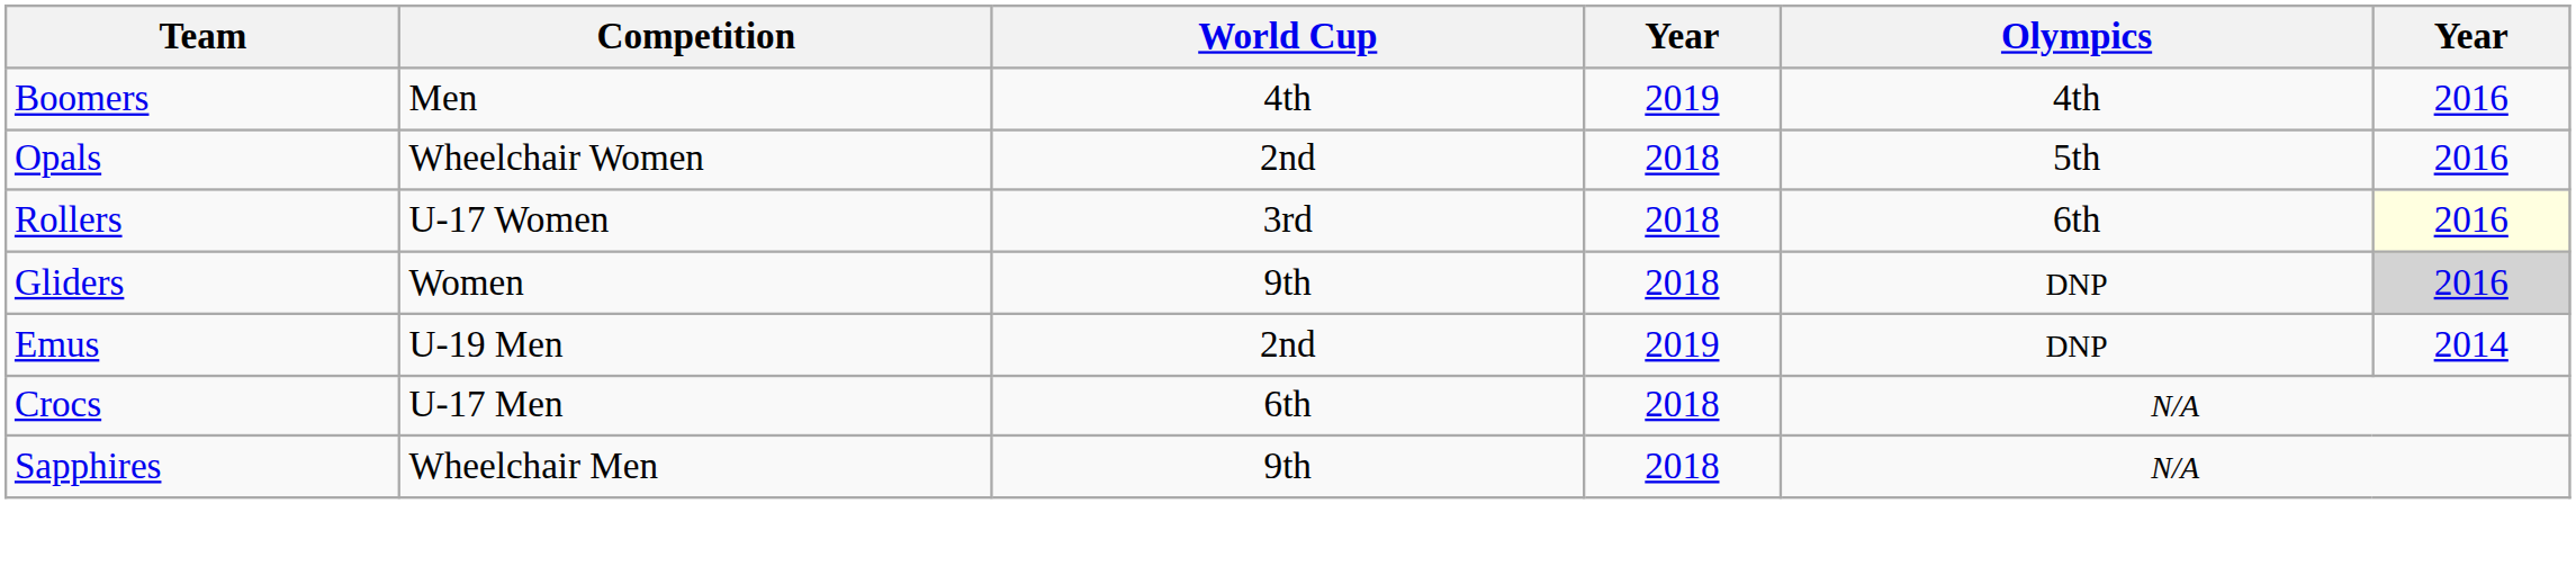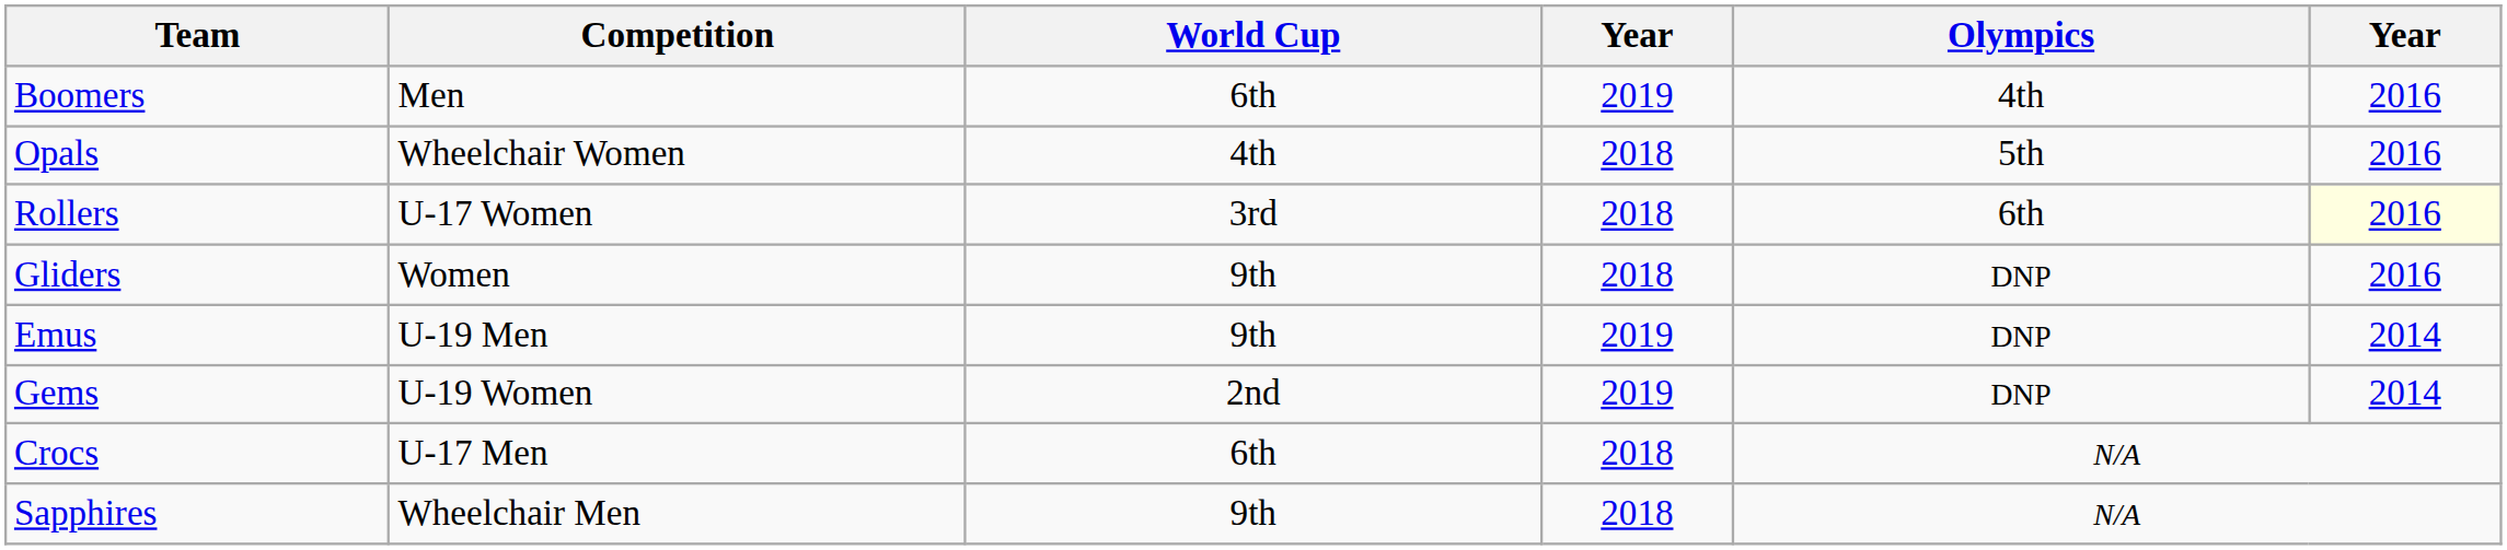 <table class="wikitable" style="width: 50%; font-size:90%">
 <tr>
 <th width=10%>Team</th>
 <th width=15%>Competition</th>
 <th width=15%><strong><a href='#'>World Cup</a></strong></th>
 <th width=5%>Year</th>
 <th width=15%><strong><a href='#'>Olympics</a></strong></th>
 <th width=5%>Year</th>
 </tr>
 <tr>
 <td><a href='#'>Boomers</a></td>
 <td>Men</td>
-<td align=center>4th</td>
+<td align=center>6th</td>
 <td align=center><a href='#'>2019</a></td>
 <td align=center>4th</td>
 <td align=center><a href='#'>2016</a></td>
 </tr>
 <tr>
 <td><a href='#'>Opals</a></td>
 <td>Wheelchair Women</td>
-<td align=center>2nd</td>
+<td align=center>4th</td>
 <td align=center><a href='#'>2018</a></td>
 <td align=center>5th</td>
 <td align=center><a href='#'>2016</a></td>
 </tr>
 <tr>
 <td><a href='#'>Rollers</a></td>
 <td>U-17 Women</td>
 <td align=center>3rd</td>
 <td align=center><a href='#'>2018</a></td>
 <td align=center>6th</td>
 <td align=center style="background: lightyellow;"><a href='#'>2016</a></td>
 </tr>
 <tr>
 <td><a href='#'>Gliders</a></td>
 <td>Women</td>
 <td align=center>9th</td>
 <td align=center><a href='#'>2018</a></td>
 <td align=center><small> DNP </small></td>
-<td align=center style="background: lightgrey;"><a href='#'>2016</a></td>
+<td align=center><a href='#'>2016</a></td>
 </tr>
 <tr>
 <td><a href='#'>Emus</a></td>
 <td>U-19 Men</td>
+<td align=center>9th</td>
+<td align=center><a href='#'>2019</a></td>
+<td align=center><small> DNP </small></td>
+<td align=center><a href='#'>2014</a></td>
+</tr>
+<tr>
+<td><a href='#'>Gems</a></td>
+<td>U-19 Women</td>
 <td align=center>2nd</td>
 <td align=center><a href='#'>2019</a></td>
 <td align=center><small> DNP </small></td>
 <td align=center><a href='#'>2014</a></td>
 </tr>
 <tr>
 <td><a href='#'>Crocs</a></td>
 <td>U-17 Men</td>
 <td align=center>6th</td>
 <td align=center><a href='#'>2018</a></td>
 <td colspan=2; align=center><small> <em>N/A</em> </small></td>
 </tr>
 <tr>
 <td><a href='#'>Sapphires</a></td>
 <td>Wheelchair Men</td>
 <td align=center>9th</td>
 <td align=center><a href='#'>2018</a></td>
 <td colspan=2; align=center><small> <em>N/A</em> </small></td>
 </tr>
 </table>
